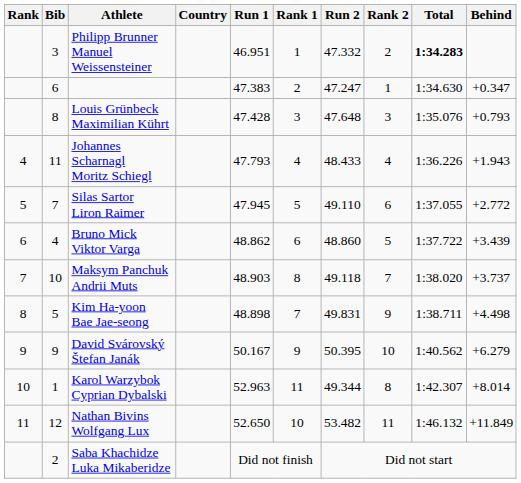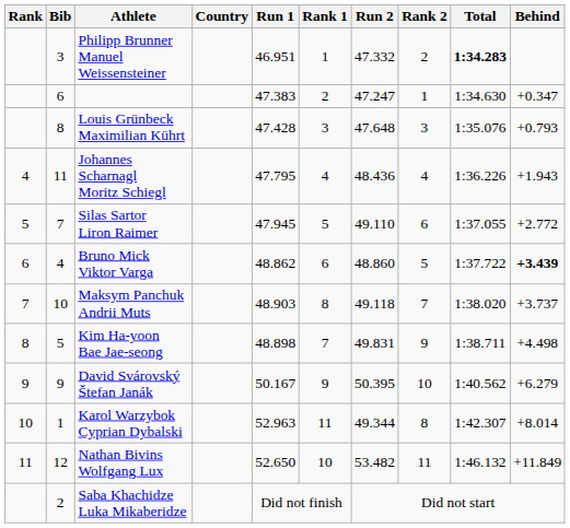 <table class="wikitable sortable" style="text-align:center">
 <tr>
 <th>Rank</th>
 <th>Bib</th>
 <th width=120>Athlete</th>
 <th>Country</th>
 <th>Run 1</th>
 <th>Rank 1</th>
 <th>Run 2</th>
 <th>Rank 2</th>
 <th>Total</th>
 <th>Behind</th>
 </tr>
 <tr>
 <td></td>
 <td>3</td>
 <td align=left><a href='#'>Philipp Brunner</a><br><a href='#'>Manuel Weissensteiner</a></td>
 <td align=left></td>
 <td>46.951</td>
 <td>1</td>
 <td>47.332</td>
 <td>2</td>
 <td><strong>1:34.283</strong></td>
 <td></td>
 </tr>
 <tr>
 <td></td>
 <td>6</td>
 <td align=left></td>
 <td align=left></td>
 <td>47.383</td>
 <td>2</td>
 <td>47.247</td>
 <td>1</td>
 <td>1:34.630</td>
 <td>+0.347</td>
 </tr>
 <tr>
 <td></td>
 <td>8</td>
 <td align=left><a href='#'>Louis Grünbeck</a><br><a href='#'>Maximilian Kührt</a></td>
 <td align=left></td>
 <td>47.428</td>
 <td>3</td>
 <td>47.648</td>
 <td>3</td>
 <td>1:35.076</td>
 <td>+0.793</td>
 </tr>
 <tr>
 <td>4</td>
 <td>11</td>
 <td align=left><a href='#'>Johannes Scharnagl</a><br><a href='#'>Moritz Schiegl</a></td>
 <td align=left></td>
-<td>47.793</td>
+<td>47.795</td>
 <td>4</td>
-<td>48.433</td>
+<td>48.436</td>
 <td>4</td>
 <td>1:36.226</td>
 <td>+1.943</td>
 </tr>
 <tr>
 <td>5</td>
 <td>7</td>
 <td align=left><a href='#'>Silas Sartor</a><br><a href='#'>Liron Raimer</a></td>
 <td align=left></td>
 <td>47.945</td>
 <td>5</td>
 <td>49.110</td>
 <td>6</td>
 <td>1:37.055</td>
 <td>+2.772</td>
 </tr>
 <tr>
 <td>6</td>
 <td>4</td>
 <td align=left><a href='#'>Bruno Mick</a><br><a href='#'>Viktor Varga</a></td>
 <td align=left></td>
 <td>48.862</td>
 <td>6</td>
 <td>48.860</td>
 <td>5</td>
 <td>1:37.722</td>
-<td>+3.439</td>
+<td><strong>+3.439</strong></td>
 </tr>
 <tr>
 <td>7</td>
 <td>10</td>
 <td align=left><a href='#'>Maksym Panchuk</a><br><a href='#'>Andrii Muts</a></td>
 <td align=left></td>
 <td>48.903</td>
 <td>8</td>
 <td>49.118</td>
 <td>7</td>
 <td>1:38.020</td>
 <td>+3.737</td>
 </tr>
 <tr>
 <td>8</td>
 <td>5</td>
 <td align=left><a href='#'>Kim Ha-yoon</a><br><a href='#'>Bae Jae-seong</a></td>
 <td align=left></td>
 <td>48.898</td>
 <td>7</td>
 <td>49.831</td>
 <td>9</td>
 <td>1:38.711</td>
 <td>+4.498</td>
 </tr>
 <tr>
 <td>9</td>
 <td>9</td>
 <td align=left><a href='#'>David Svárovský</a><br><a href='#'>Štefan Janák</a></td>
 <td align=left></td>
 <td>50.167</td>
 <td>9</td>
 <td>50.395</td>
 <td>10</td>
 <td>1:40.562</td>
 <td>+6.279</td>
 </tr>
 <tr>
 <td>10</td>
 <td>1</td>
 <td align=left><a href='#'>Karol Warzybok</a><br><a href='#'>Cyprian Dybalski</a></td>
 <td align=left></td>
 <td>52.963</td>
 <td>11</td>
 <td>49.344</td>
 <td>8</td>
 <td>1:42.307</td>
 <td>+8.014</td>
 </tr>
 <tr>
 <td>11</td>
 <td>12</td>
 <td align=left><a href='#'>Nathan Bivins</a><br><a href='#'>Wolfgang Lux</a></td>
 <td align=left></td>
 <td>52.650</td>
 <td>10</td>
 <td>53.482</td>
 <td>11</td>
 <td>1:46.132</td>
 <td>+11.849</td>
 </tr>
 <tr>
 <td></td>
 <td>2</td>
 <td align=left><a href='#'>Saba Khachidze</a><br><a href='#'>Luka Mikaberidze</a></td>
 <td align=left></td>
 <td colspan=2>Did not finish</td>
 <td colspan=4>Did not start</td>
 </tr>
 </table>
